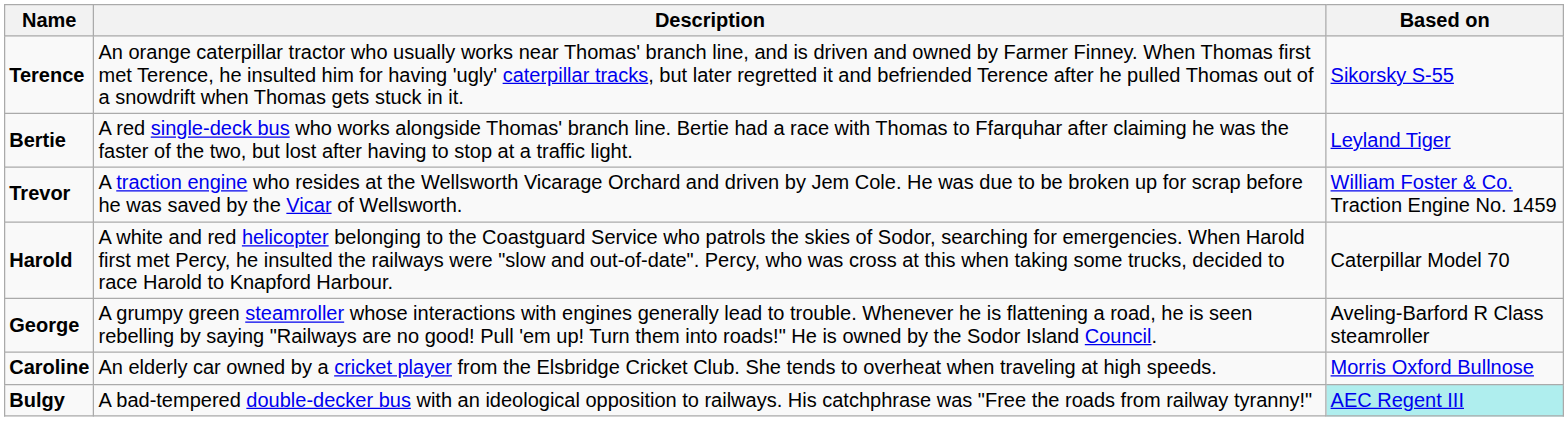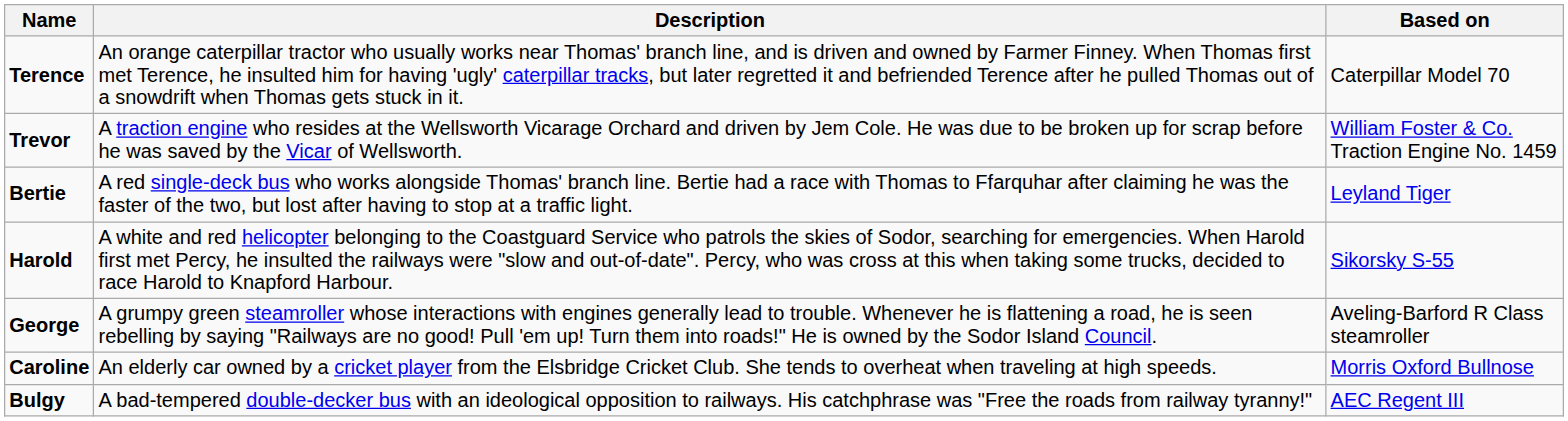 <table class="wikitable">
 <tr>
 <th>Name</th>
 <th>Description</th>
 <th>Based on</th>
 </tr>
 <tr>
 <td><strong>Terence</strong></td>
 <td>An orange caterpillar tractor who usually works near Thomas' branch line, and is driven and owned by Farmer Finney. When Thomas first met Terence, he insulted him for having 'ugly' <a href='#'>caterpillar tracks</a>, but later regretted it and befriended Terence after he pulled Thomas out of a snowdrift when Thomas gets stuck in it.</td>
-<td><a href='#'>Sikorsky S-55</a></td>
+<td>Caterpillar Model 70</td>
+</tr>
+<tr>
+<td><strong>Trevor</strong></td>
+<td>A <a href='#'>traction engine</a> who resides at the Wellsworth Vicarage Orchard and driven by Jem Cole. He was due to be broken up for scrap before he was saved by the <a href='#'>Vicar</a> of Wellsworth.</td>
+<td><a href='#'>William Foster & Co.</a> Traction Engine No. 1459</td>
 </tr>
 <tr>
 <td><strong>Bertie</strong></td>
 <td>A red <a href='#'>single-deck bus</a> who works alongside Thomas' branch line. Bertie had a race with Thomas to Ffarquhar after claiming he was the faster of the two, but lost after having to stop at a traffic light.</td>
 <td><a href='#'>Leyland Tiger</a></td>
 </tr>
 <tr>
-<td><strong>Trevor</strong></td>
-<td>A <a href='#'>traction engine</a> who resides at the Wellsworth Vicarage Orchard and driven by Jem Cole. He was due to be broken up for scrap before he was saved by the <a href='#'>Vicar</a> of Wellsworth.</td>
-<td><a href='#'>William Foster & Co.</a> Traction Engine No. 1459</td>
-</tr>
-<tr>
 <td><strong>Harold</strong></td>
 <td>A white and red <a href='#'>helicopter</a> belonging to the Coastguard Service who patrols the skies of Sodor, searching for emergencies. When Harold first met Percy, he insulted the railways were "slow and out-of-date". Percy, who was cross at this when taking some trucks, decided to race Harold to Knapford Harbour.</td>
-<td>Caterpillar Model 70</td>
+<td><a href='#'>Sikorsky S-55</a></td>
 </tr>
 <tr>
 <td><strong>George</strong></td>
 <td>A grumpy green <a href='#'>steamroller</a> whose interactions with engines generally lead to trouble. Whenever he is flattening a road, he is seen rebelling by saying "Railways are no good! Pull 'em up! Turn them into roads!" He is owned by the Sodor Island <a href='#'>Council</a>.</td>
 <td>Aveling-Barford R Class steamroller</td>
 </tr>
 <tr>
 <td><strong>Caroline</strong></td>
 <td>An elderly car owned by a <a href='#'>cricket player</a> from the Elsbridge Cricket Club. She tends to overheat when traveling at high speeds.</td>
 <td><a href='#'>Morris Oxford Bullnose</a></td>
 </tr>
 <tr>
 <td><strong>Bulgy</strong></td>
 <td>A bad-tempered <a href='#'>double-decker bus</a> with an ideological opposition to railways. His catchphrase was "Free the roads from railway tyranny!"</td>
-<td style="background: paleturquoise;"><a href='#'>AEC Regent III</a></td>
+<td><a href='#'>AEC Regent III</a></td>
 </tr>
 </table>
